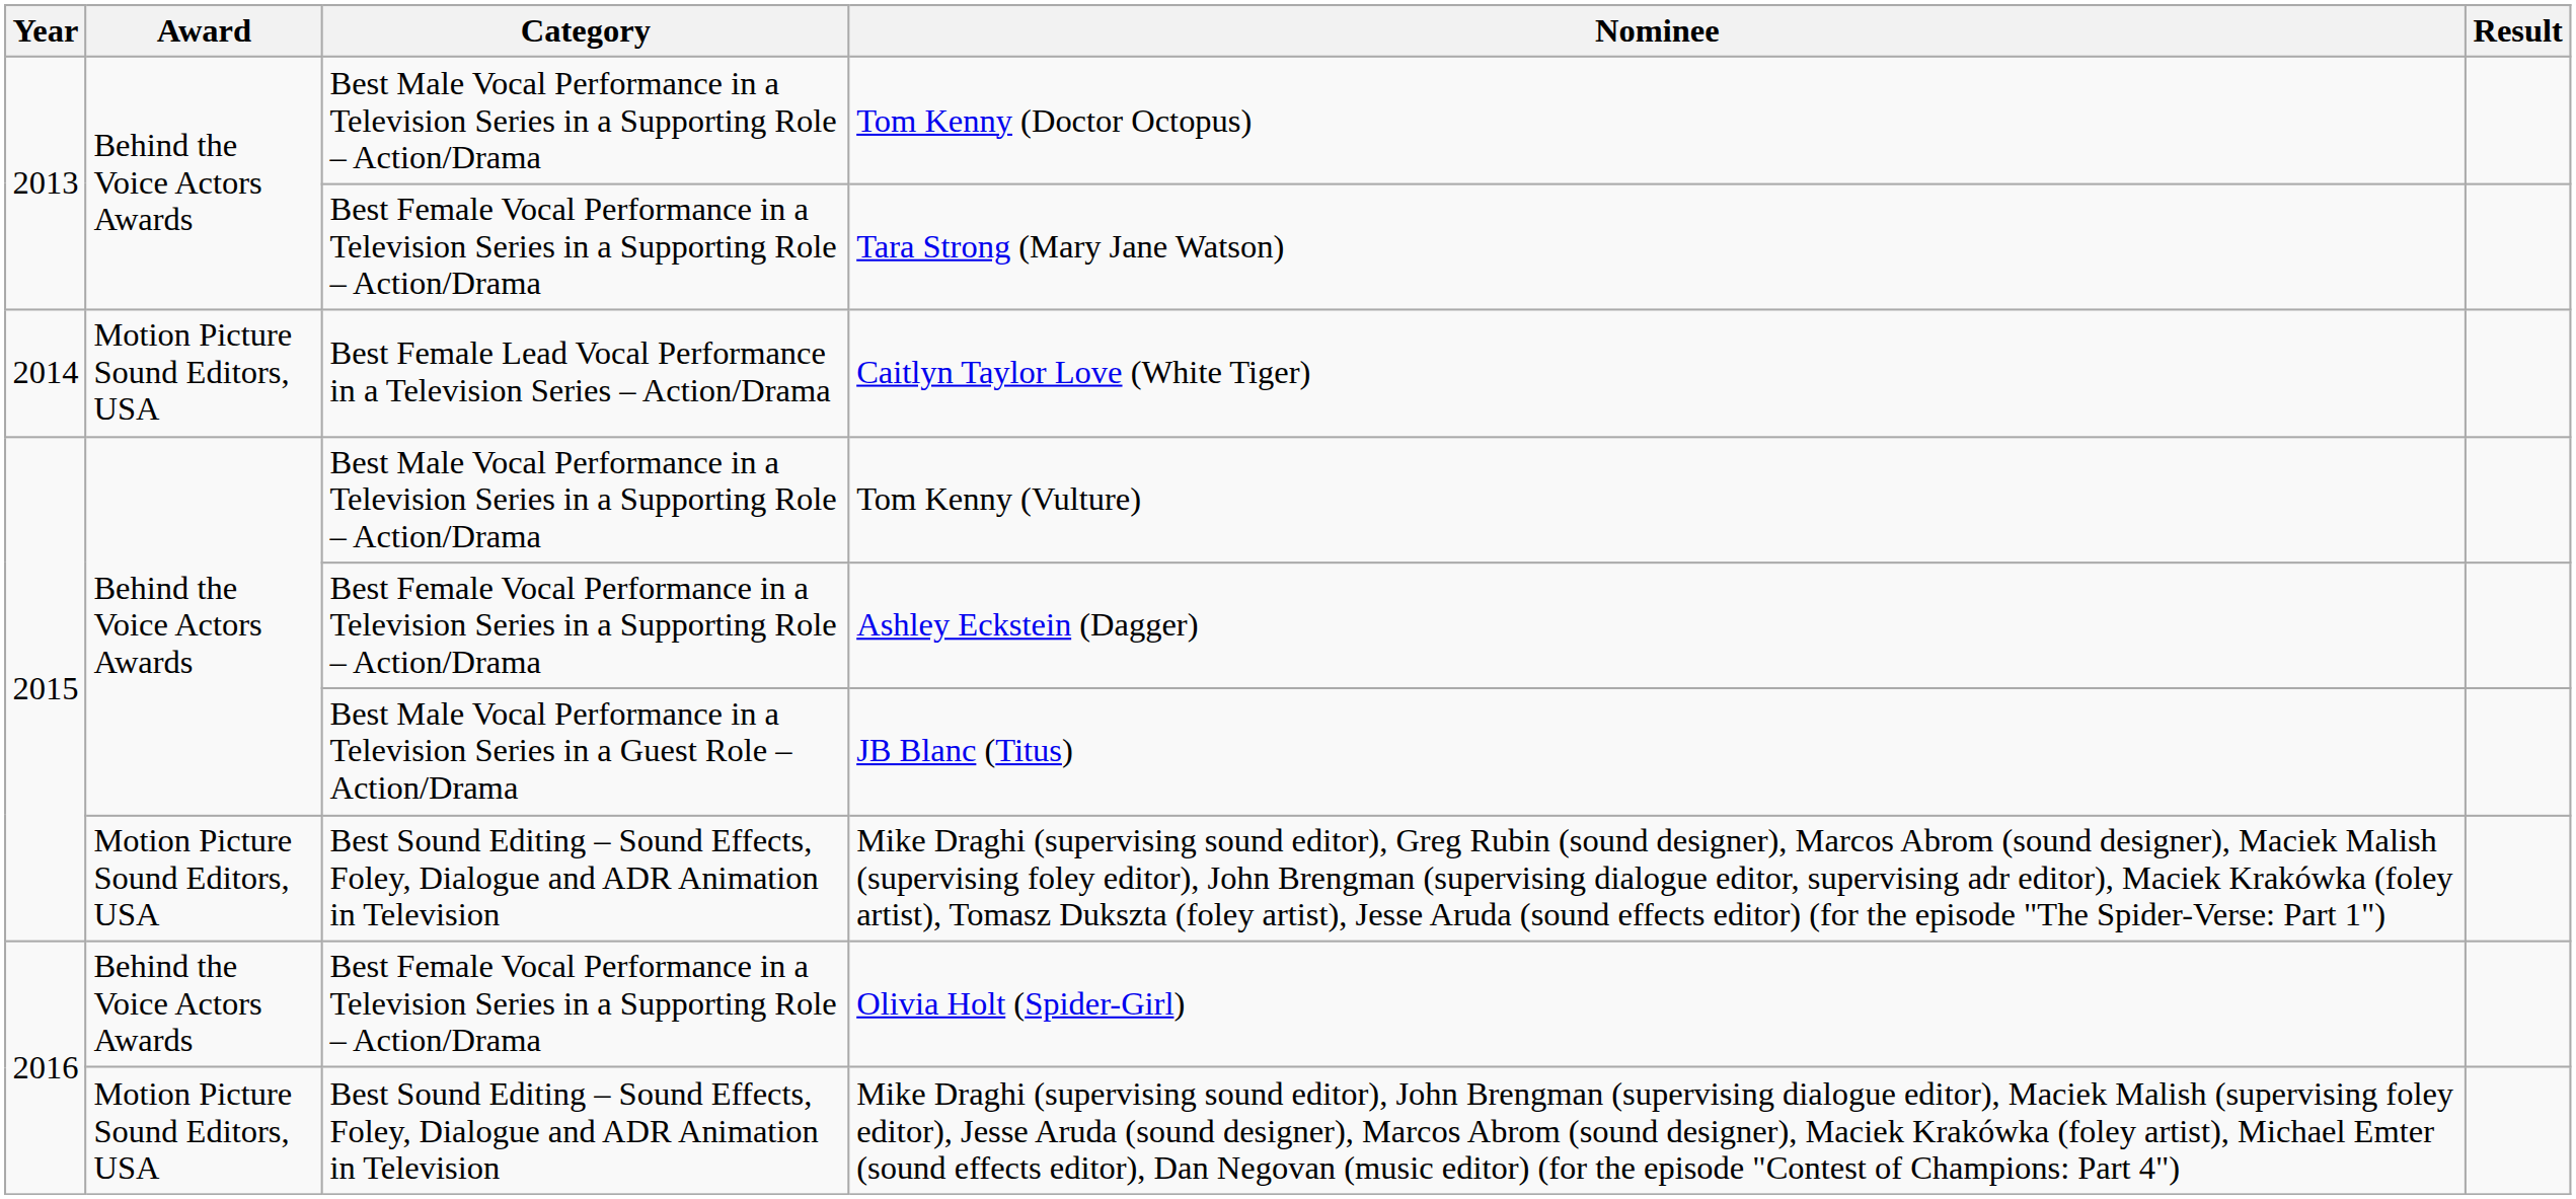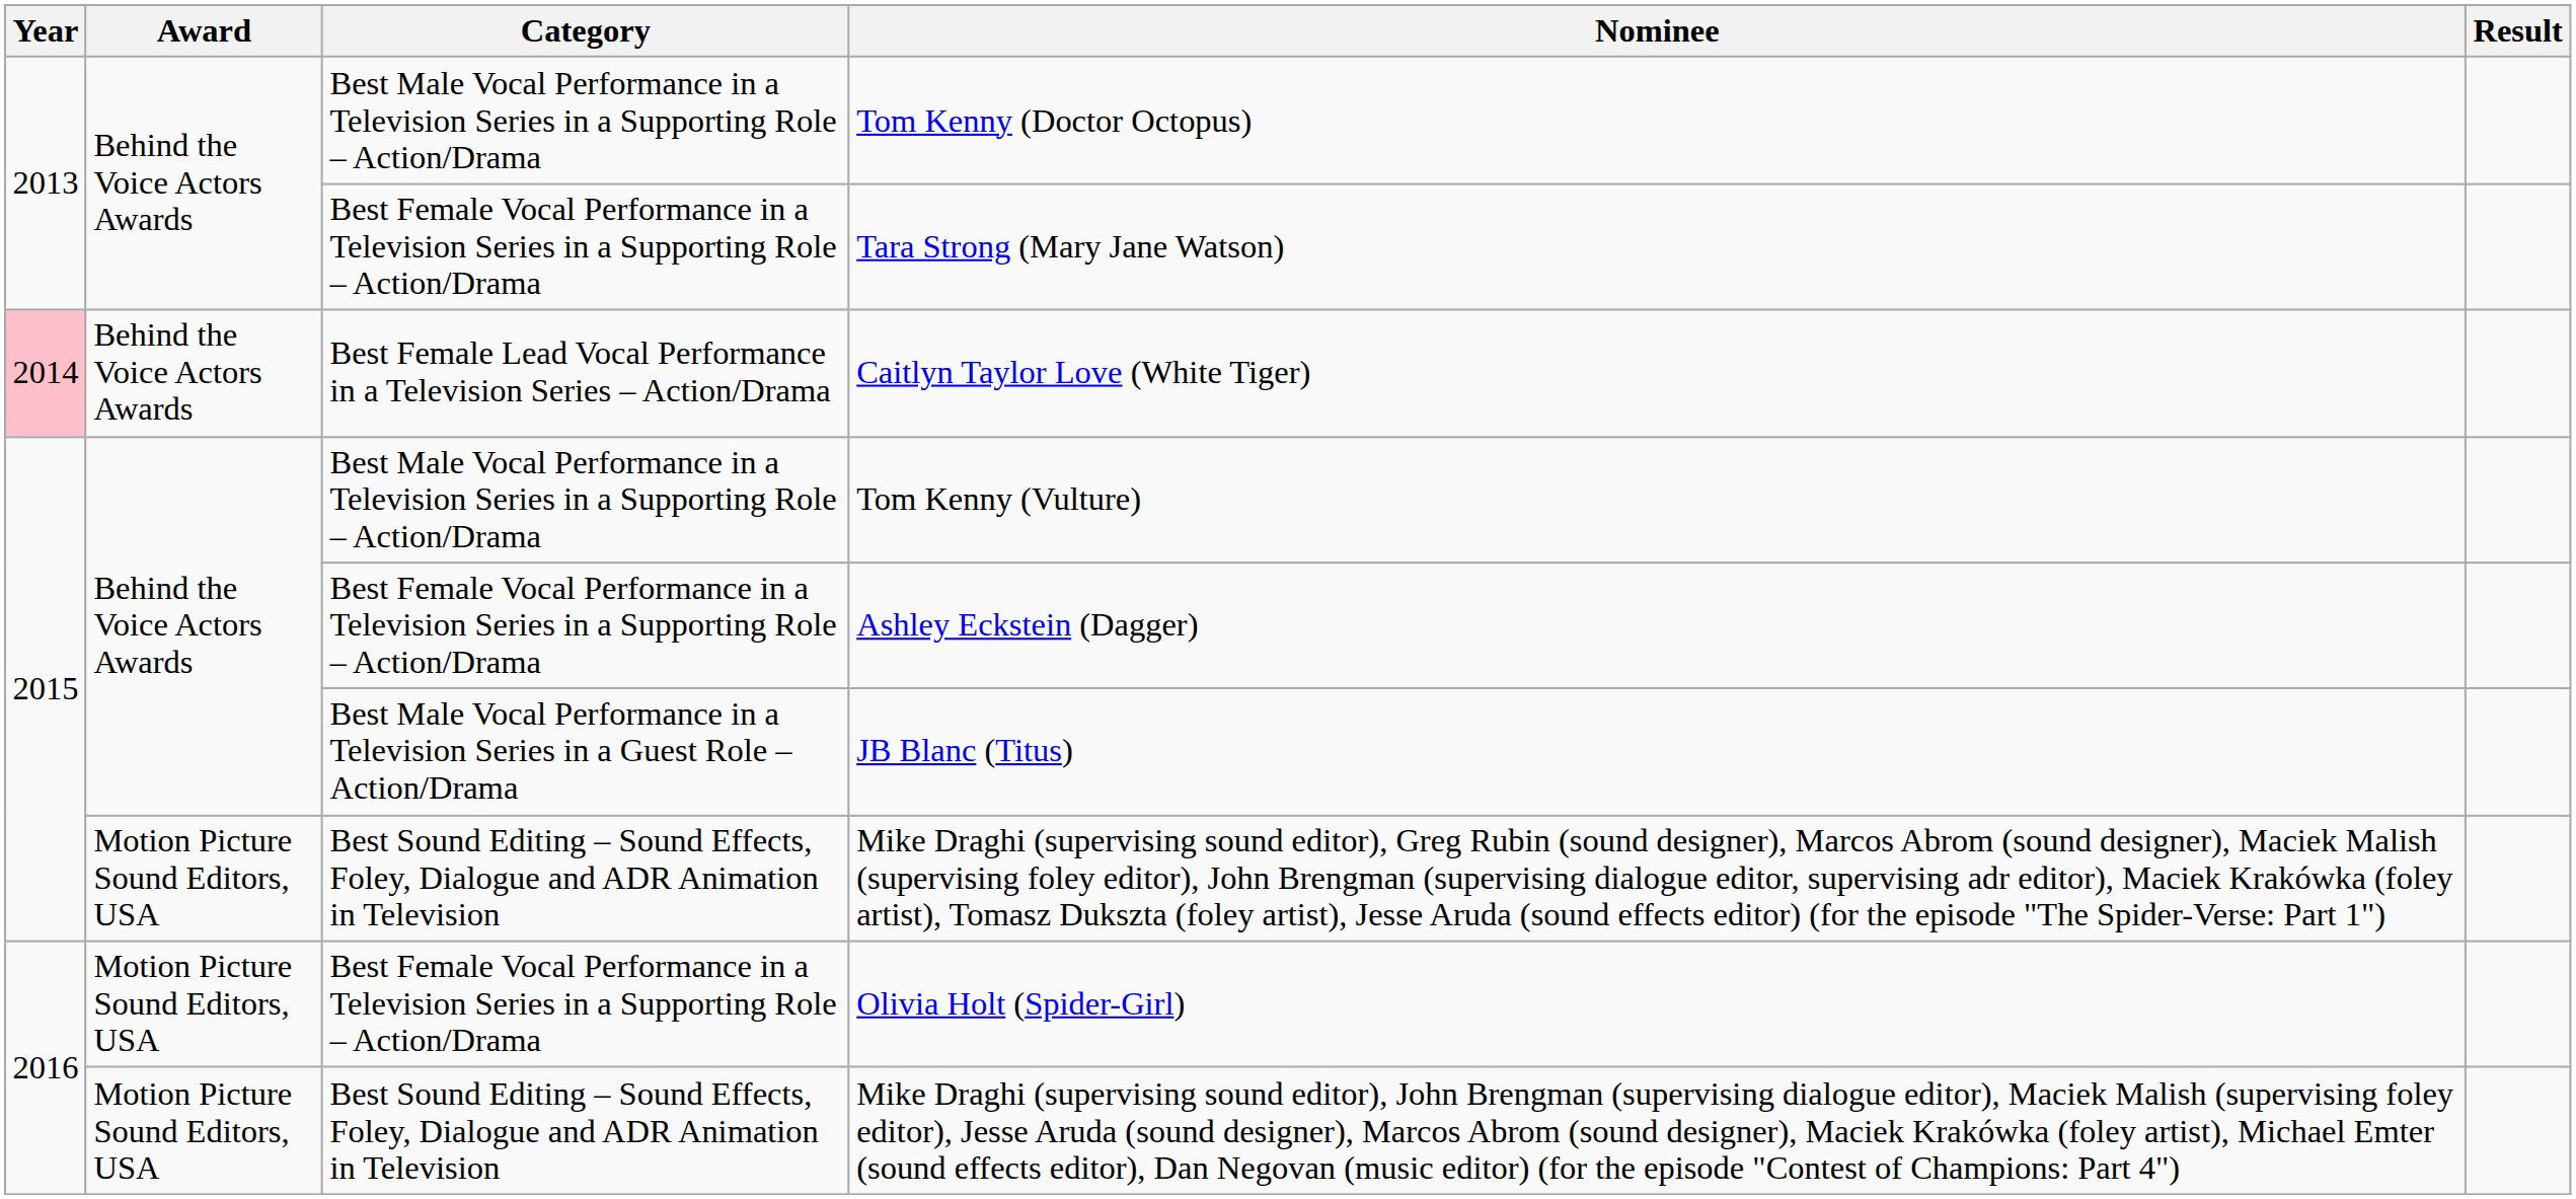 <table class="wikitable">
 <tr>
 <th>Year</th>
 <th>Award</th>
 <th>Category</th>
 <th>Nominee</th>
 <th>Result</th>
 </tr>
 <tr>
 <td rowspan="2">2013</td>
 <td rowspan="2">Behind the Voice Actors Awards</td>
 <td>Best Male Vocal Performance in a Television Series in a Supporting Role – Action/Drama</td>
 <td><a href='#'>Tom Kenny</a> (Doctor Octopus)</td>
 <td></td>
 </tr>
 <tr>
 <td>Best Female Vocal Performance in a Television Series in a Supporting Role – Action/Drama</td>
 <td><a href='#'>Tara Strong</a> (Mary Jane Watson)</td>
 <td></td>
 </tr>
 <tr>
-<td>2014</td>
-<td>Motion Picture Sound Editors, USA</td>
+<td style="background: pink;">2014</td>
+<td rowspan="1">Behind the Voice Actors Awards</td>
 <td>Best Female Lead Vocal Performance in a Television Series – Action/Drama</td>
 <td><a href='#'>Caitlyn Taylor Love</a> (White Tiger)</td>
 <td></td>
 </tr>
 <tr>
 <td rowspan="4">2015</td>
 <td rowspan="3">Behind the Voice Actors Awards</td>
 <td>Best Male Vocal Performance in a Television Series in a Supporting Role – Action/Drama</td>
 <td>Tom Kenny (Vulture)</td>
 <td></td>
 </tr>
 <tr>
 <td>Best Female Vocal Performance in a Television Series in a Supporting Role – Action/Drama</td>
 <td><a href='#'>Ashley Eckstein</a> (Dagger)</td>
 <td></td>
 </tr>
 <tr>
 <td>Best Male Vocal Performance in a Television Series in a Guest Role – Action/Drama</td>
 <td><a href='#'>JB Blanc</a> (<a href='#'>Titus</a>)</td>
 <td></td>
 </tr>
 <tr>
 <td>Motion Picture Sound Editors, USA</td>
 <td>Best Sound Editing – Sound Effects, Foley, Dialogue and ADR Animation in Television</td>
 <td>Mike Draghi (supervising sound editor), Greg Rubin (sound designer), Marcos Abrom (sound designer), Maciek Malish (supervising foley editor), John Brengman (supervising dialogue editor, supervising adr editor), Maciek Krakówka (foley artist), Tomasz Dukszta (foley artist), Jesse Aruda (sound effects editor) (for the episode "The Spider-Verse: Part 1")</td>
 <td></td>
 </tr>
 <tr>
 <td rowspan="2">2016</td>
-<td rowspan="1">Behind the Voice Actors Awards</td>
+<td>Motion Picture Sound Editors, USA</td>
 <td>Best Female Vocal Performance in a Television Series in a Supporting Role – Action/Drama</td>
 <td><a href='#'>Olivia Holt</a> (<a href='#'>Spider-Girl</a>)</td>
 <td></td>
 </tr>
 <tr>
 <td>Motion Picture Sound Editors, USA</td>
 <td>Best Sound Editing – Sound Effects, Foley, Dialogue and ADR Animation in Television</td>
 <td>Mike Draghi (supervising sound editor), John Brengman (supervising dialogue editor), Maciek Malish (supervising foley editor), Jesse Aruda (sound designer), Marcos Abrom (sound designer), Maciek Krakówka (foley artist), Michael Emter (sound effects editor), Dan Negovan (music editor) (for the episode "Contest of Champions: Part 4")</td>
 <td></td>
 </tr>
 </table>
